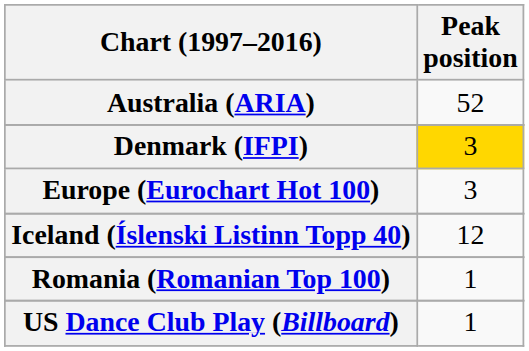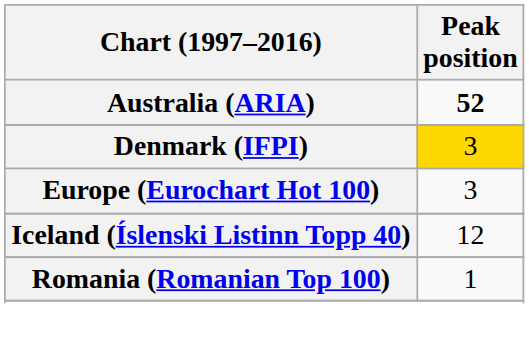 <table class="wikitable sortable plainrowheaders" style="text-align:center">
 <tr>
 <th>Chart (1997–2016)</th>
 <th>Peak<br>position</th>
 </tr>
 <tr>
 <th scope="row">Australia (<a href='#'>ARIA</a>)</th>
-<td>52</td>
+<td><strong>52</strong></td>
 </tr>
 <tr>
 </tr>
 <tr>
 </tr>
 <tr>
 </tr>
 <tr>
 </tr>
 <tr>
 </tr>
 <tr>
 <th scope="row">Denmark (<a href='#'>IFPI</a>)</th>
 <td style="background: gold;">3</td>
 </tr>
 <tr>
 <th scope="row">Europe (<a href='#'>Eurochart Hot 100</a>)</th>
 <td>3</td>
 </tr>
 <tr>
 </tr>
 <tr>
 </tr>
 <tr>
 </tr>
 <tr>
 <th scope="row">Iceland (<a href='#'>Íslenski Listinn Topp 40</a>)</th>
 <td>12</td>
 </tr>
 <tr>
 </tr>
 <tr>
 </tr>
 <tr>
 </tr>
 <tr>
 </tr>
 <tr>
 </tr>
 <tr>
 <th scope="row">Romania (<a href='#'>Romanian Top 100</a>)</th>
 <td>1</td>
 </tr>
 <tr>
 </tr>
 <tr>
 </tr>
 <tr>
 </tr>
 <tr>
 </tr>
-<tr>
-<th scope="row">US <a href='#'>Dance Club Play</a> (<em><a href='#'>Billboard</a></em>)</th>
-<td>1</td>
-</tr>
 </table>
